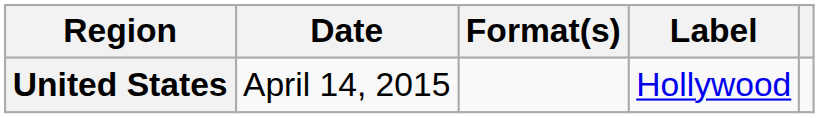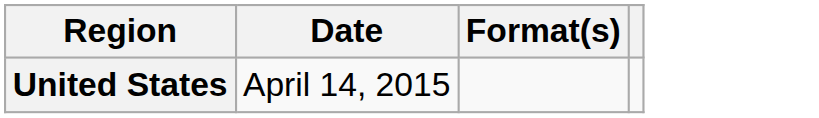 <table class="wikitable plainrowheaders">
 <tr>
 <th scope="col">Region</th>
 <th scope="col">Date</th>
 <th scope="col">Format(s)</th>
-<th scope="col">Label</th>
 <th scope="col"></th>
 </tr>
 <tr>
 <th scope="row">United States</th>
 <td rowspan="1">April 14, 2015</td>
 <td></td>
-<td rowspan="1"><a href='#'>Hollywood</a></td>
 <td align="center"></td>
 </tr>
 </table>
